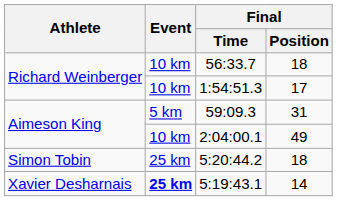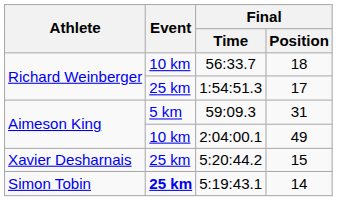 <table class="wikitable" border="1" style="font-size:90%">
 <tr>
 <th rowspan=2>Athlete</th>
 <th rowspan=2>Event</th>
 <th colspan=2>Final</th>
 </tr>
 <tr>
 <th>Time</th>
 <th>Position</th>
 </tr>
 <tr>
 <td rowspan=2><a href='#'>Richard Weinberger</a></td>
 <td><a href='#'>10 km</a></td>
 <td align=center>56:33.7</td>
 <td align=center>18</td>
 </tr>
 <tr>
-<td><a href='#'>10 km</a></td>
+<td><a href='#'>25 km</a></td>
 <td align=center>1:54:51.3</td>
 <td align=center>17</td>
 </tr>
 <tr>
 <td rowspan=2><a href='#'>Aimeson King</a></td>
 <td><a href='#'>5 km</a></td>
 <td align=center>59:09.3</td>
 <td align=center>31</td>
 </tr>
 <tr>
 <td><a href='#'>10 km</a></td>
 <td align=center>2:04:00.1</td>
 <td align=center>49</td>
 </tr>
 <tr>
-<td rowspan=1><a href='#'>Simon Tobin</a></td>
+<td rowspan=1><a href='#'>Xavier Desharnais</a></td>
 <td><a href='#'>25 km</a></td>
 <td align=center>5:20:44.2</td>
-<td align=center>18</td>
+<td align=center>15</td>
 </tr>
 <tr>
-<td rowspan=1><a href='#'>Xavier Desharnais</a></td>
+<td rowspan=1><a href='#'>Simon Tobin</a></td>
 <td><strong><a href='#'>25 km</a></strong></td>
 <td align=center>5:19:43.1</td>
 <td align=center>14</td>
 </tr>
 </table>
